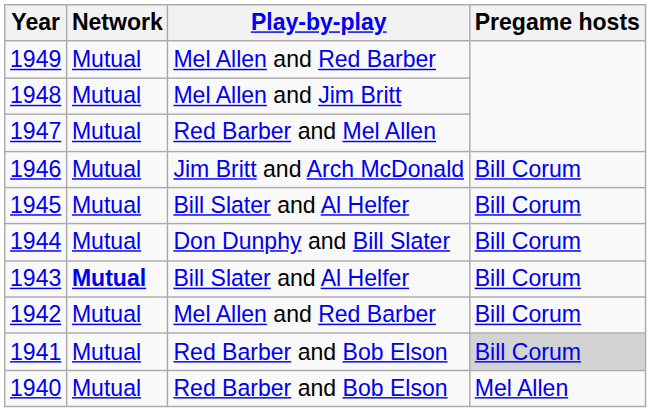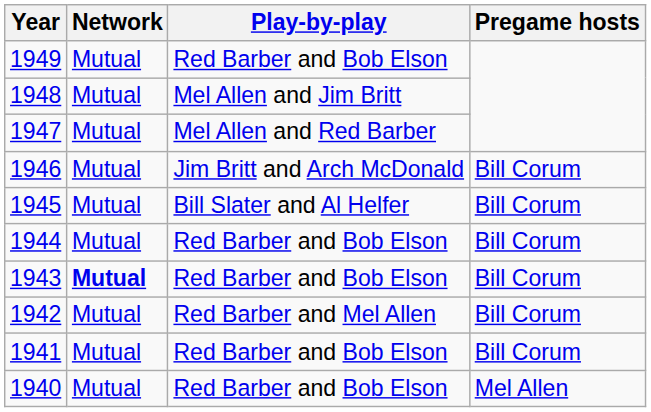 <table class="wikitable">
 <tr>
 <th>Year</th>
 <th>Network</th>
 <th><a href='#'>Play-by-play</a></th>
 <th>Pregame hosts</th>
 </tr>
 <tr>
 <td><a href='#'>1949</a></td>
 <td><a href='#'>Mutual</a></td>
-<td><a href='#'>Mel Allen</a> and <a href='#'>Red Barber</a></td>
+<td><a href='#'>Red Barber</a> and <a href='#'>Bob Elson</a></td>
 </tr>
 <tr>
 <td><a href='#'>1948</a></td>
 <td><a href='#'>Mutual</a></td>
 <td><a href='#'>Mel Allen</a> and <a href='#'>Jim Britt</a></td>
 </tr>
 <tr>
 <td><a href='#'>1947</a></td>
 <td><a href='#'>Mutual</a></td>
-<td><a href='#'>Red Barber</a> and <a href='#'>Mel Allen</a></td>
+<td><a href='#'>Mel Allen</a> and <a href='#'>Red Barber</a></td>
 </tr>
 <tr>
 <td><a href='#'>1946</a></td>
 <td><a href='#'>Mutual</a></td>
 <td><a href='#'>Jim Britt</a> and <a href='#'>Arch McDonald</a></td>
 <td><a href='#'>Bill Corum</a></td>
 </tr>
 <tr>
 <td><a href='#'>1945</a></td>
 <td><a href='#'>Mutual</a></td>
 <td><a href='#'>Bill Slater</a> and <a href='#'>Al Helfer</a></td>
 <td><a href='#'>Bill Corum</a></td>
 </tr>
 <tr>
 <td><a href='#'>1944</a></td>
 <td><a href='#'>Mutual</a></td>
-<td><a href='#'>Don Dunphy</a> and <a href='#'>Bill Slater</a></td>
+<td><a href='#'>Red Barber</a> and <a href='#'>Bob Elson</a></td>
 <td><a href='#'>Bill Corum</a></td>
 </tr>
 <tr>
 <td><a href='#'>1943</a></td>
 <td><strong><a href='#'>Mutual</a></strong></td>
-<td><a href='#'>Bill Slater</a> and <a href='#'>Al Helfer</a></td>
+<td><a href='#'>Red Barber</a> and <a href='#'>Bob Elson</a></td>
 <td><a href='#'>Bill Corum</a></td>
 </tr>
 <tr>
 <td><a href='#'>1942</a></td>
 <td><a href='#'>Mutual</a></td>
-<td><a href='#'>Mel Allen</a> and <a href='#'>Red Barber</a></td>
+<td><a href='#'>Red Barber</a> and <a href='#'>Mel Allen</a></td>
 <td><a href='#'>Bill Corum</a></td>
 </tr>
 <tr>
 <td><a href='#'>1941</a></td>
 <td><a href='#'>Mutual</a></td>
 <td><a href='#'>Red Barber</a> and <a href='#'>Bob Elson</a></td>
-<td style="background: lightgrey;"><a href='#'>Bill Corum</a></td>
+<td><a href='#'>Bill Corum</a></td>
 </tr>
 <tr>
 <td><a href='#'>1940</a></td>
 <td><a href='#'>Mutual</a></td>
 <td><a href='#'>Red Barber</a> and <a href='#'>Bob Elson</a></td>
 <td><a href='#'>Mel Allen</a></td>
 </tr>
 </table>
